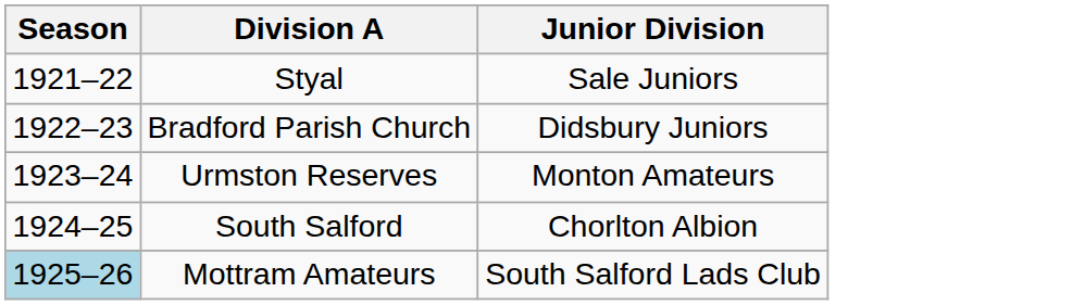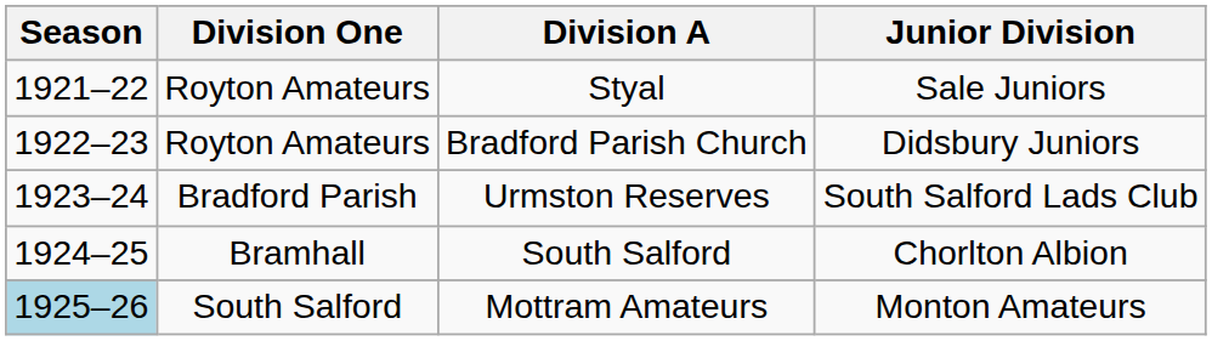 <table class="wikitable" style="text-align: center">
 <tr>
 <th>Season</th>
+<th>Division One</th>
 <th>Division A</th>
 <th>Junior Division</th>
 </tr>
 <tr>
 <td>1921–22</td>
+<td>Royton Amateurs</td>
 <td>Styal</td>
 <td>Sale Juniors</td>
 </tr>
 <tr>
 <td>1922–23</td>
+<td>Royton Amateurs</td>
 <td>Bradford Parish Church</td>
 <td>Didsbury Juniors</td>
 </tr>
 <tr>
 <td>1923–24</td>
+<td>Bradford Parish</td>
 <td>Urmston Reserves</td>
-<td>Monton Amateurs</td>
+<td>South Salford Lads Club</td>
 </tr>
 <tr>
 <td>1924–25</td>
+<td>Bramhall</td>
 <td>South Salford</td>
 <td>Chorlton Albion</td>
 </tr>
 <tr>
 <td style="background: lightblue;">1925–26</td>
+<td>South Salford</td>
 <td>Mottram Amateurs</td>
-<td>South Salford Lads Club</td>
+<td>Monton Amateurs</td>
 </tr>
 </table>
